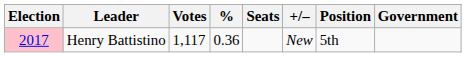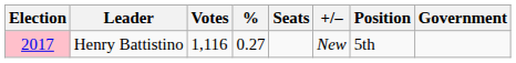 <table class=wikitable style="text-align: left;">
 <tr>
 <th>Election</th>
 <th>Leader</th>
 <th>Votes</th>
 <th>%</th>
 <th>Seats</th>
 <th>+/–</th>
 <th>Position</th>
 <th>Government</th>
 </tr>
 <tr>
 <td style="background: pink; text-align: center;"><a href='#'>2017</a></td>
 <td>Henry Battistino</td>
-<td>1,117</td>
-<td>0.36</td>
+<td>1,116</td>
+<td>0.27</td>
 <td></td>
 <td><em>New</em></td>
 <td>5th</td>
 <td></td>
 </tr>
 </table>
